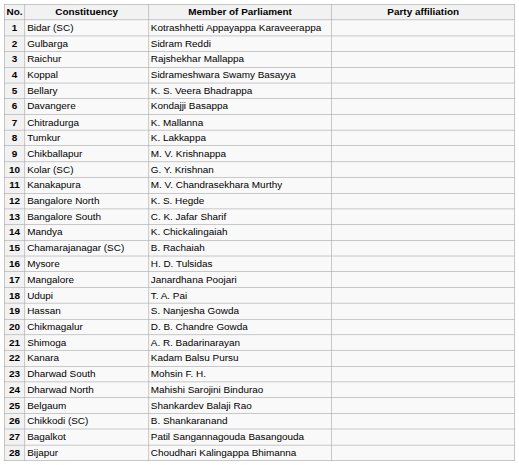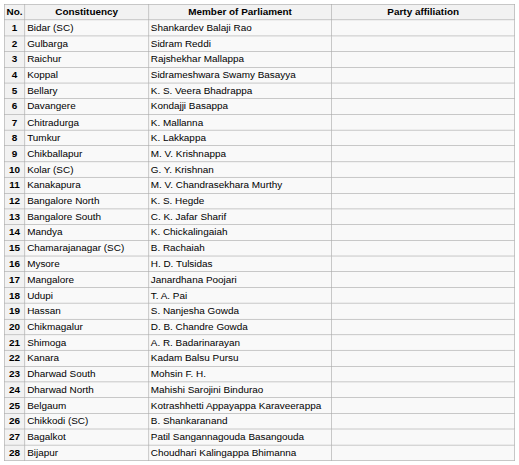 <table class="wikitable sortable">
 <tr style="text-align:center;">
 <th>No.</th>
 <th style="width:12em">Constituency</th>
 <th style="width:18em">Member of Parliament</th>
 <th colspan="2" style="width:18em">Party affiliation</th>
 </tr>
 <tr>
 <th>1</th>
 <td>Bidar (SC)</td>
-<td>Kotrashhetti Appayappa Karaveerappa</td>
+<td>Shankardev Balaji Rao</td>
 <td></td>
 </tr>
 <tr>
 <th>2</th>
 <td>Gulbarga</td>
 <td>Sidram Reddi</td>
 <td></td>
 </tr>
 <tr>
 <th>3</th>
 <td>Raichur</td>
 <td>Rajshekhar Mallappa</td>
 <td></td>
 </tr>
 <tr>
 <th>4</th>
 <td>Koppal</td>
 <td>Sidrameshwara Swamy Basayya</td>
 <td></td>
 </tr>
 <tr>
 <th>5</th>
 <td>Bellary</td>
 <td>K. S. Veera Bhadrappa</td>
 <td></td>
 </tr>
 <tr>
 <th>6</th>
 <td>Davangere</td>
 <td>Kondajji Basappa</td>
 <td></td>
 </tr>
 <tr>
 <th>7</th>
 <td>Chitradurga</td>
 <td>K. Mallanna</td>
 <td></td>
 </tr>
 <tr>
 <th>8</th>
 <td>Tumkur</td>
 <td>K. Lakkappa</td>
 <td></td>
 </tr>
 <tr>
 <th>9</th>
 <td>Chikballapur</td>
 <td>M. V. Krishnappa</td>
 <td></td>
 </tr>
 <tr>
 <th>10</th>
 <td>Kolar (SC)</td>
 <td>G. Y. Krishnan</td>
 <td></td>
 </tr>
 <tr>
 <th>11</th>
 <td>Kanakapura</td>
 <td>M. V. Chandrasekhara Murthy</td>
 <td></td>
 </tr>
 <tr>
 <th>12</th>
 <td>Bangalore North</td>
 <td>K. S. Hegde</td>
 <td></td>
 </tr>
 <tr>
 <th>13</th>
 <td>Bangalore South</td>
 <td>C. K. Jafar Sharif</td>
 <td></td>
 </tr>
 <tr>
 <th>14</th>
 <td>Mandya</td>
 <td>K. Chickalingaiah</td>
 <td></td>
 </tr>
 <tr>
 <th>15</th>
 <td>Chamarajanagar (SC)</td>
 <td>B. Rachaiah</td>
 <td></td>
 </tr>
 <tr>
 <th>16</th>
 <td>Mysore</td>
 <td>H. D. Tulsidas</td>
 <td></td>
 </tr>
 <tr>
 <th>17</th>
 <td>Mangalore</td>
 <td>Janardhana Poojari</td>
 <td></td>
 </tr>
 <tr>
 <th>18</th>
 <td>Udupi</td>
 <td>T. A. Pai</td>
 <td></td>
 </tr>
 <tr>
 <th>19</th>
 <td>Hassan</td>
 <td>S. Nanjesha Gowda</td>
 <td></td>
 </tr>
 <tr>
 <th>20</th>
 <td>Chikmagalur</td>
 <td>D. B. Chandre Gowda</td>
 <td></td>
 </tr>
 <tr>
 <th>21</th>
 <td>Shimoga</td>
 <td>A. R. Badarinarayan</td>
 <td></td>
 </tr>
 <tr>
 <th>22</th>
 <td>Kanara</td>
 <td>Kadam Balsu Pursu</td>
 <td></td>
 </tr>
 <tr>
 <th>23</th>
 <td>Dharwad South</td>
 <td>Mohsin F. H.</td>
 <td></td>
 </tr>
 <tr>
 <th>24</th>
 <td>Dharwad North</td>
 <td>Mahishi Sarojini Bindurao</td>
 <td></td>
 </tr>
 <tr>
 <th>25</th>
 <td>Belgaum</td>
-<td>Shankardev Balaji Rao</td>
+<td>Kotrashhetti Appayappa Karaveerappa</td>
 <td></td>
 </tr>
 <tr>
 <th>26</th>
 <td>Chikkodi (SC)</td>
 <td>B. Shankaranand</td>
 <td></td>
 </tr>
 <tr>
 <th>27</th>
 <td>Bagalkot</td>
 <td>Patil Sangannagouda Basangouda</td>
 <td></td>
 </tr>
 <tr>
 <th>28</th>
 <td>Bijapur</td>
 <td>Choudhari Kalingappa Bhimanna</td>
 <td></td>
 </tr>
 </table>
